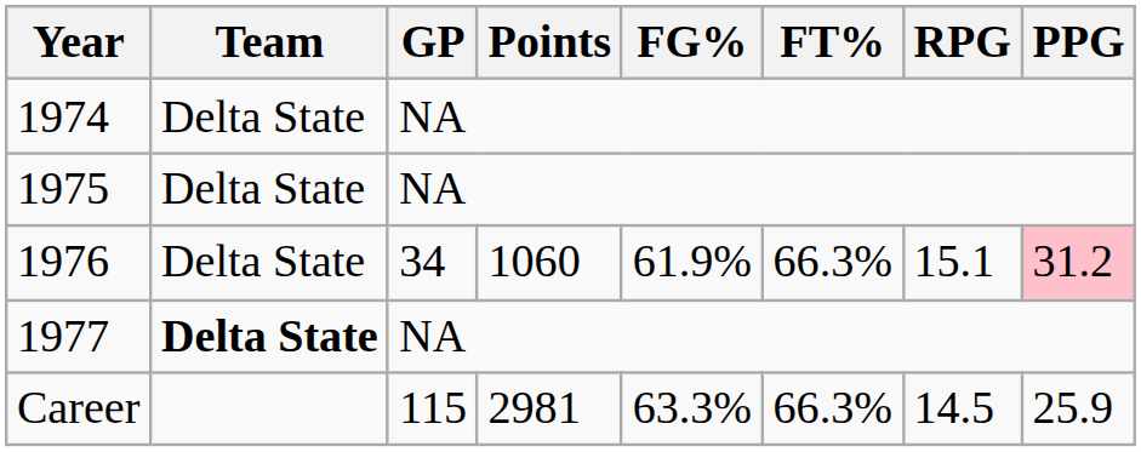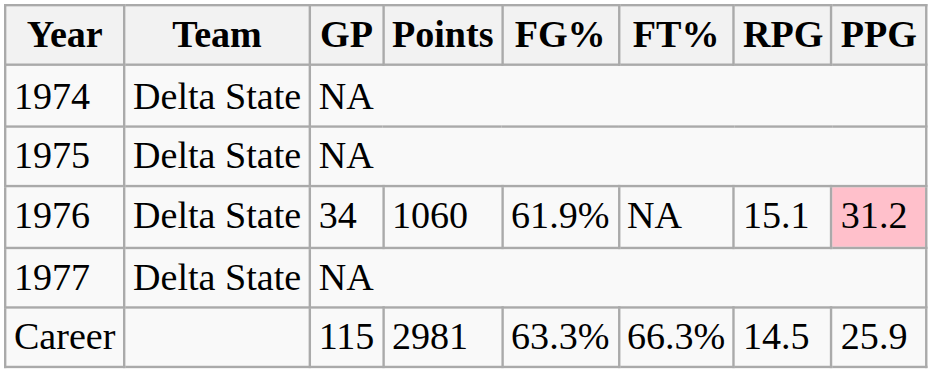 <table class="wikitable">
 <tr>
 <th>Year</th>
 <th>Team</th>
 <th>GP</th>
 <th>Points</th>
 <th>FG%</th>
 <th>FT%</th>
 <th>RPG</th>
 <th>PPG</th>
 </tr>
 <tr>
 <td>1974</td>
 <td>Delta State</td>
 <td colspan="6">NA</td>
 </tr>
 <tr>
 <td>1975</td>
 <td>Delta State</td>
 <td colspan="6">NA</td>
 </tr>
 <tr>
 <td>1976</td>
 <td>Delta State</td>
 <td>34</td>
 <td>1060</td>
 <td>61.9%</td>
-<td>66.3%</td>
+<td>NA</td>
 <td>15.1</td>
 <td style="background: pink;">31.2</td>
 </tr>
 <tr>
 <td>1977</td>
-<td><strong>Delta State</strong></td>
+<td>Delta State</td>
 <td colspan="6">NA</td>
 </tr>
 <tr>
 <td>Career</td>
 <td></td>
 <td>115</td>
 <td>2981</td>
 <td>63.3%</td>
 <td>66.3%</td>
 <td>14.5</td>
 <td>25.9</td>
 </tr>
 </table>
